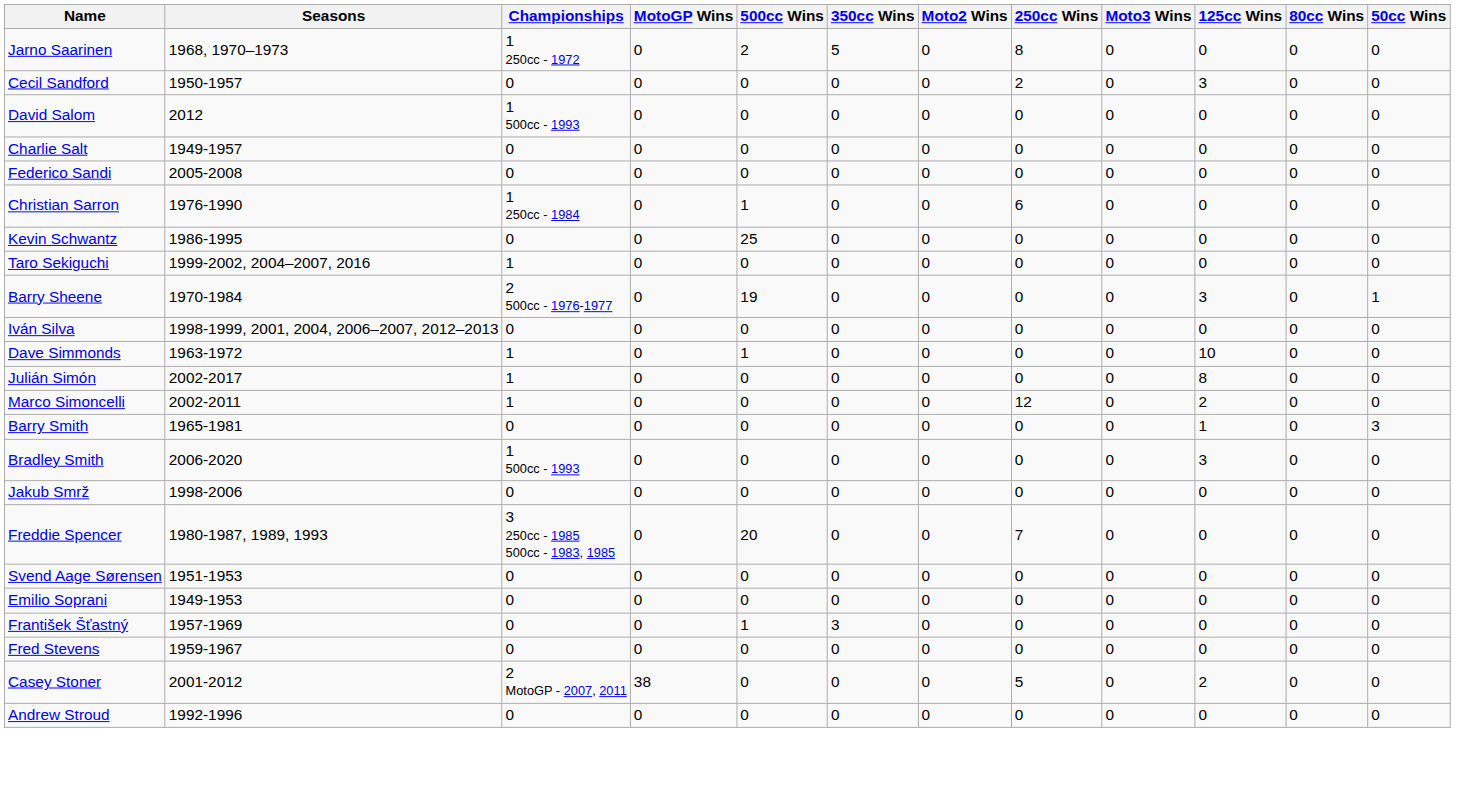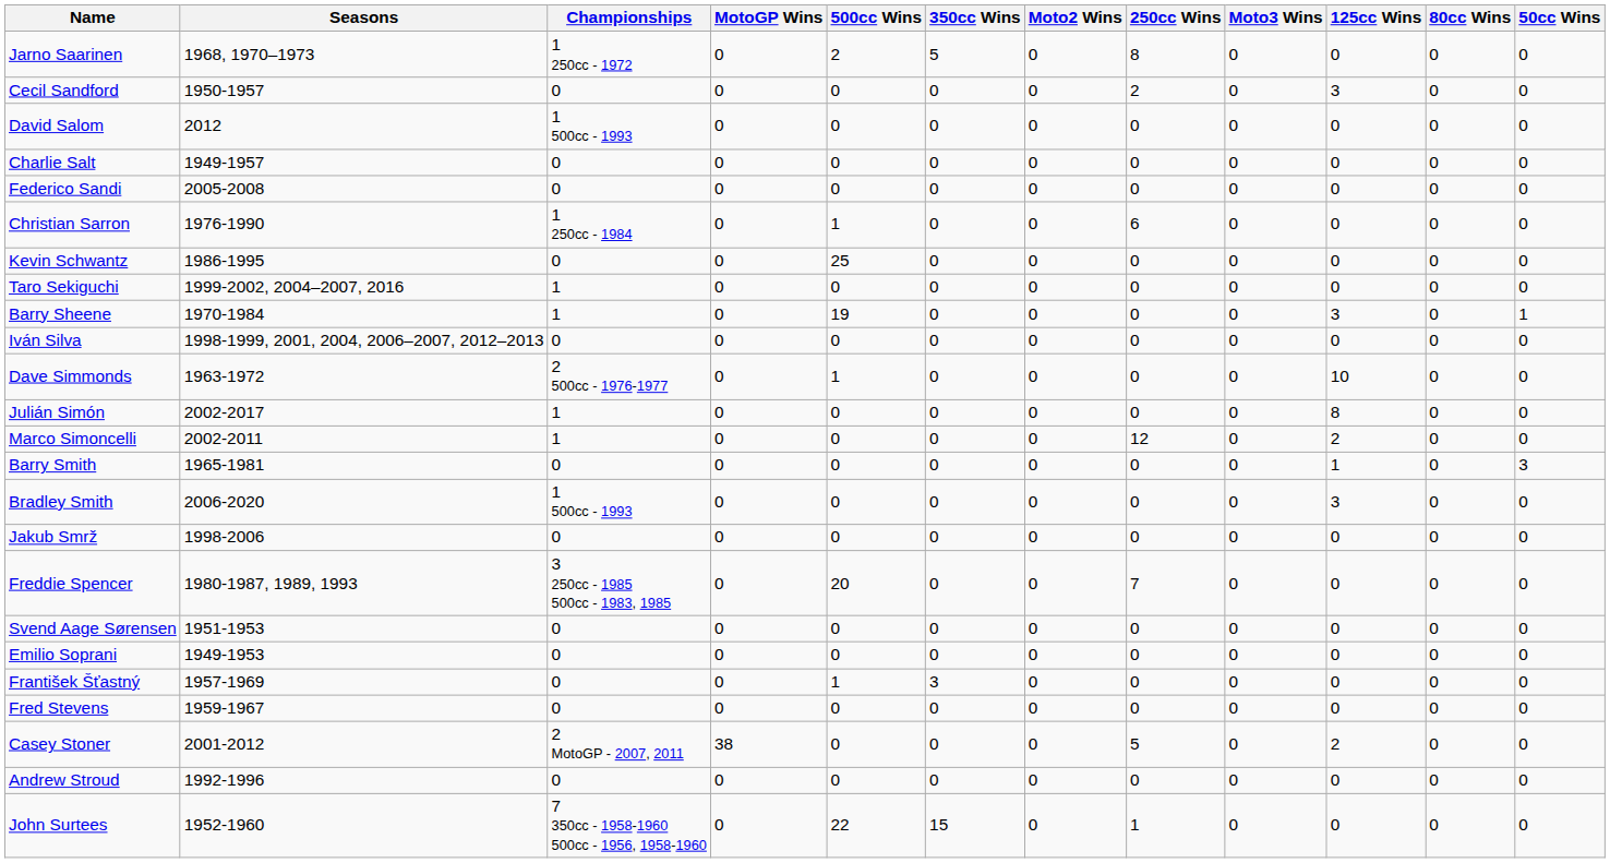 <table class="wikitable">
 <tr>
 <th>Name</th>
 <th>Seasons</th>
 <th><a href='#'>Championships</a></th>
 <th><a href='#'>MotoGP</a> Wins</th>
 <th><a href='#'>500cc</a> Wins</th>
 <th><a href='#'>350cc</a> Wins</th>
 <th><a href='#'>Moto2</a> Wins</th>
 <th><a href='#'>250cc</a> Wins</th>
 <th><a href='#'>Moto3</a> Wins</th>
 <th><a href='#'>125cc</a> Wins</th>
 <th><a href='#'>80cc</a> Wins</th>
 <th><a href='#'>50cc</a> Wins</th>
 </tr>
 <tr>
 <td> <a href='#'>Jarno Saarinen</a></td>
 <td>1968, 1970–1973</td>
 <td>1<br><small>250cc - <a href='#'>1972</a></small></td>
 <td>0</td>
 <td>2</td>
 <td>5</td>
 <td>0</td>
 <td>8</td>
 <td>0</td>
 <td>0</td>
 <td>0</td>
 <td>0</td>
 </tr>
 <tr>
 <td> <a href='#'>Cecil Sandford</a></td>
 <td>1950-1957</td>
 <td>0</td>
 <td>0</td>
 <td>0</td>
 <td>0</td>
 <td>0</td>
 <td>2</td>
 <td>0</td>
 <td>3</td>
 <td>0</td>
 <td>0</td>
 </tr>
 <tr>
 <td> <a href='#'>David Salom</a></td>
 <td>2012</td>
 <td>1<br><small>500cc - <a href='#'>1993</a></small></td>
 <td>0</td>
 <td>0</td>
 <td>0</td>
 <td>0</td>
 <td>0</td>
 <td>0</td>
 <td>0</td>
 <td>0</td>
 <td>0</td>
 </tr>
 <tr>
 <td> <a href='#'>Charlie Salt</a></td>
 <td>1949-1957</td>
 <td>0</td>
 <td>0</td>
 <td>0</td>
 <td>0</td>
 <td>0</td>
 <td>0</td>
 <td>0</td>
 <td>0</td>
 <td>0</td>
 <td>0</td>
 </tr>
 <tr>
 <td> <a href='#'>Federico Sandi</a></td>
 <td>2005-2008</td>
 <td>0</td>
 <td>0</td>
 <td>0</td>
 <td>0</td>
 <td>0</td>
 <td>0</td>
 <td>0</td>
 <td>0</td>
 <td>0</td>
 <td>0</td>
 </tr>
 <tr>
 <td> <a href='#'>Christian Sarron</a></td>
 <td>1976-1990</td>
 <td>1<br><small>250cc - <a href='#'>1984</a></small></td>
 <td>0</td>
 <td>1</td>
 <td>0</td>
 <td>0</td>
 <td>6</td>
 <td>0</td>
 <td>0</td>
 <td>0</td>
 <td>0</td>
 </tr>
 <tr>
 <td> <a href='#'>Kevin Schwantz</a></td>
 <td>1986-1995</td>
 <td>0</td>
 <td>0</td>
 <td>25</td>
 <td>0</td>
 <td>0</td>
 <td>0</td>
 <td>0</td>
 <td>0</td>
 <td>0</td>
 <td>0</td>
 </tr>
 <tr>
 <td> <a href='#'>Taro Sekiguchi</a></td>
 <td>1999-2002, 2004–2007, 2016</td>
 <td>1</td>
 <td>0</td>
 <td>0</td>
 <td>0</td>
 <td>0</td>
 <td>0</td>
 <td>0</td>
 <td>0</td>
 <td>0</td>
 <td>0</td>
 </tr>
 <tr>
 <td> <a href='#'>Barry Sheene</a></td>
 <td>1970-1984</td>
-<td>2<br><small>500cc - <a href='#'>1976</a>-<a href='#'>1977</a></small></td>
+<td>1</td>
 <td>0</td>
 <td>19</td>
 <td>0</td>
 <td>0</td>
 <td>0</td>
 <td>0</td>
 <td>3</td>
 <td>0</td>
 <td>1</td>
 </tr>
 <tr>
 <td> <a href='#'>Iván Silva</a></td>
 <td>1998-1999, 2001, 2004, 2006–2007, 2012–2013</td>
 <td>0</td>
 <td>0</td>
 <td>0</td>
 <td>0</td>
 <td>0</td>
 <td>0</td>
 <td>0</td>
 <td>0</td>
 <td>0</td>
 <td>0</td>
 </tr>
 <tr>
 <td> <a href='#'>Dave Simmonds</a></td>
 <td>1963-1972</td>
-<td>1</td>
+<td>2<br><small>500cc - <a href='#'>1976</a>-<a href='#'>1977</a></small></td>
 <td>0</td>
 <td>1</td>
 <td>0</td>
 <td>0</td>
 <td>0</td>
 <td>0</td>
 <td>10</td>
 <td>0</td>
 <td>0</td>
 </tr>
 <tr>
 <td> <a href='#'>Julián Simón</a></td>
 <td>2002-2017</td>
 <td>1</td>
 <td>0</td>
 <td>0</td>
 <td>0</td>
 <td>0</td>
 <td>0</td>
 <td>0</td>
 <td>8</td>
 <td>0</td>
 <td>0</td>
 </tr>
 <tr>
 <td> <a href='#'>Marco Simoncelli</a></td>
 <td>2002-2011</td>
 <td>1</td>
 <td>0</td>
 <td>0</td>
 <td>0</td>
 <td>0</td>
 <td>12</td>
 <td>0</td>
 <td>2</td>
 <td>0</td>
 <td>0</td>
 </tr>
 <tr>
 <td> <a href='#'>Barry Smith</a></td>
 <td>1965-1981</td>
 <td>0</td>
 <td>0</td>
 <td>0</td>
 <td>0</td>
 <td>0</td>
 <td>0</td>
 <td>0</td>
 <td>1</td>
 <td>0</td>
 <td>3</td>
 </tr>
 <tr>
 <td> <a href='#'>Bradley Smith</a></td>
 <td>2006-2020</td>
 <td>1<br><small>500cc - <a href='#'>1993</a></small></td>
 <td>0</td>
 <td>0</td>
 <td>0</td>
 <td>0</td>
 <td>0</td>
 <td>0</td>
 <td>3</td>
 <td>0</td>
 <td>0</td>
 </tr>
 <tr>
 <td> <a href='#'>Jakub Smrž</a></td>
 <td>1998-2006</td>
 <td>0</td>
 <td>0</td>
 <td>0</td>
 <td>0</td>
 <td>0</td>
 <td>0</td>
 <td>0</td>
 <td>0</td>
 <td>0</td>
 <td>0</td>
 </tr>
 <tr>
 <td> <a href='#'>Freddie Spencer</a></td>
 <td>1980-1987, 1989, 1993</td>
 <td>3<br><small>250cc - <a href='#'>1985</a><br>500cc - <a href='#'>1983</a>, <a href='#'>1985</a></small></td>
 <td>0</td>
 <td>20</td>
 <td>0</td>
 <td>0</td>
 <td>7</td>
 <td>0</td>
 <td>0</td>
 <td>0</td>
 <td>0</td>
 </tr>
 <tr>
 <td> <a href='#'>Svend Aage Sørensen</a></td>
 <td>1951-1953</td>
 <td>0</td>
 <td>0</td>
 <td>0</td>
 <td>0</td>
 <td>0</td>
 <td>0</td>
 <td>0</td>
 <td>0</td>
 <td>0</td>
 <td>0</td>
 </tr>
 <tr>
 <td> <a href='#'>Emilio Soprani</a></td>
 <td>1949-1953</td>
 <td>0</td>
 <td>0</td>
 <td>0</td>
 <td>0</td>
 <td>0</td>
 <td>0</td>
 <td>0</td>
 <td>0</td>
 <td>0</td>
 <td>0</td>
 </tr>
 <tr>
 <td> <a href='#'>František Šťastný</a></td>
 <td>1957-1969</td>
 <td>0</td>
 <td>0</td>
 <td>1</td>
 <td>3</td>
 <td>0</td>
 <td>0</td>
 <td>0</td>
 <td>0</td>
 <td>0</td>
 <td>0</td>
 </tr>
 <tr>
 <td> <a href='#'>Fred Stevens</a></td>
 <td>1959-1967</td>
 <td>0</td>
 <td>0</td>
 <td>0</td>
 <td>0</td>
 <td>0</td>
 <td>0</td>
 <td>0</td>
 <td>0</td>
 <td>0</td>
 <td>0</td>
 </tr>
 <tr>
 <td> <a href='#'>Casey Stoner</a></td>
 <td>2001-2012</td>
 <td>2<br><small>MotoGP - <a href='#'>2007</a>, <a href='#'>2011</a></small></td>
 <td>38</td>
 <td>0</td>
 <td>0</td>
 <td>0</td>
 <td>5</td>
 <td>0</td>
 <td>2</td>
 <td>0</td>
 <td>0</td>
 </tr>
 <tr>
 <td> <a href='#'>Andrew Stroud</a></td>
 <td>1992-1996</td>
 <td>0</td>
 <td>0</td>
 <td>0</td>
 <td>0</td>
 <td>0</td>
 <td>0</td>
 <td>0</td>
 <td>0</td>
 <td>0</td>
 <td>0</td>
 </tr>
+<tr>
+<td> <a href='#'>John Surtees</a></td>
+<td>1952-1960</td>
+<td>7<br><small>350cc - <a href='#'>1958</a>-<a href='#'>1960</a><br>500cc - <a href='#'>1956</a>, <a href='#'>1958</a>-<a href='#'>1960</a></small></td>
+<td>0</td>
+<td>22</td>
+<td>15</td>
+<td>0</td>
+<td>1</td>
+<td>0</td>
+<td>0</td>
+<td>0</td>
+<td>0</td>
+</tr>
 </table>
